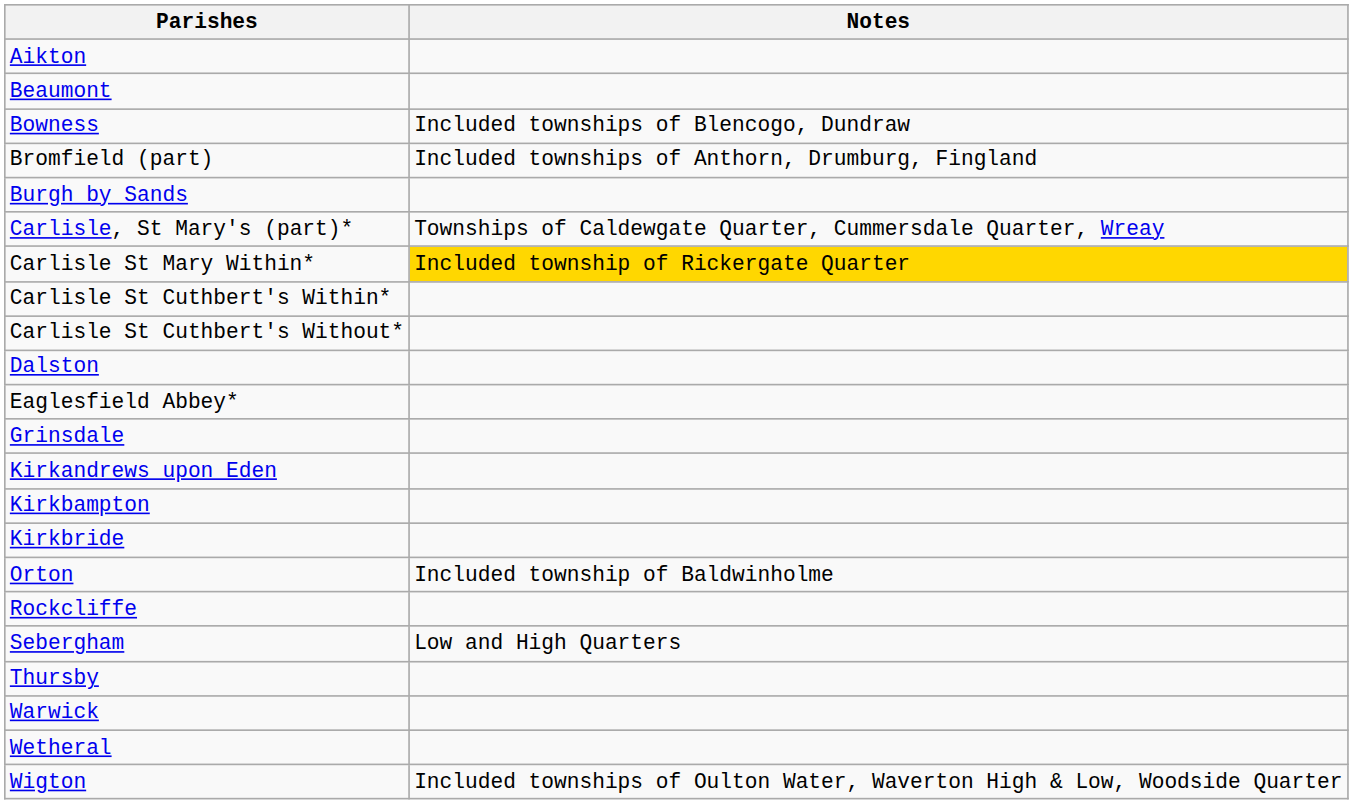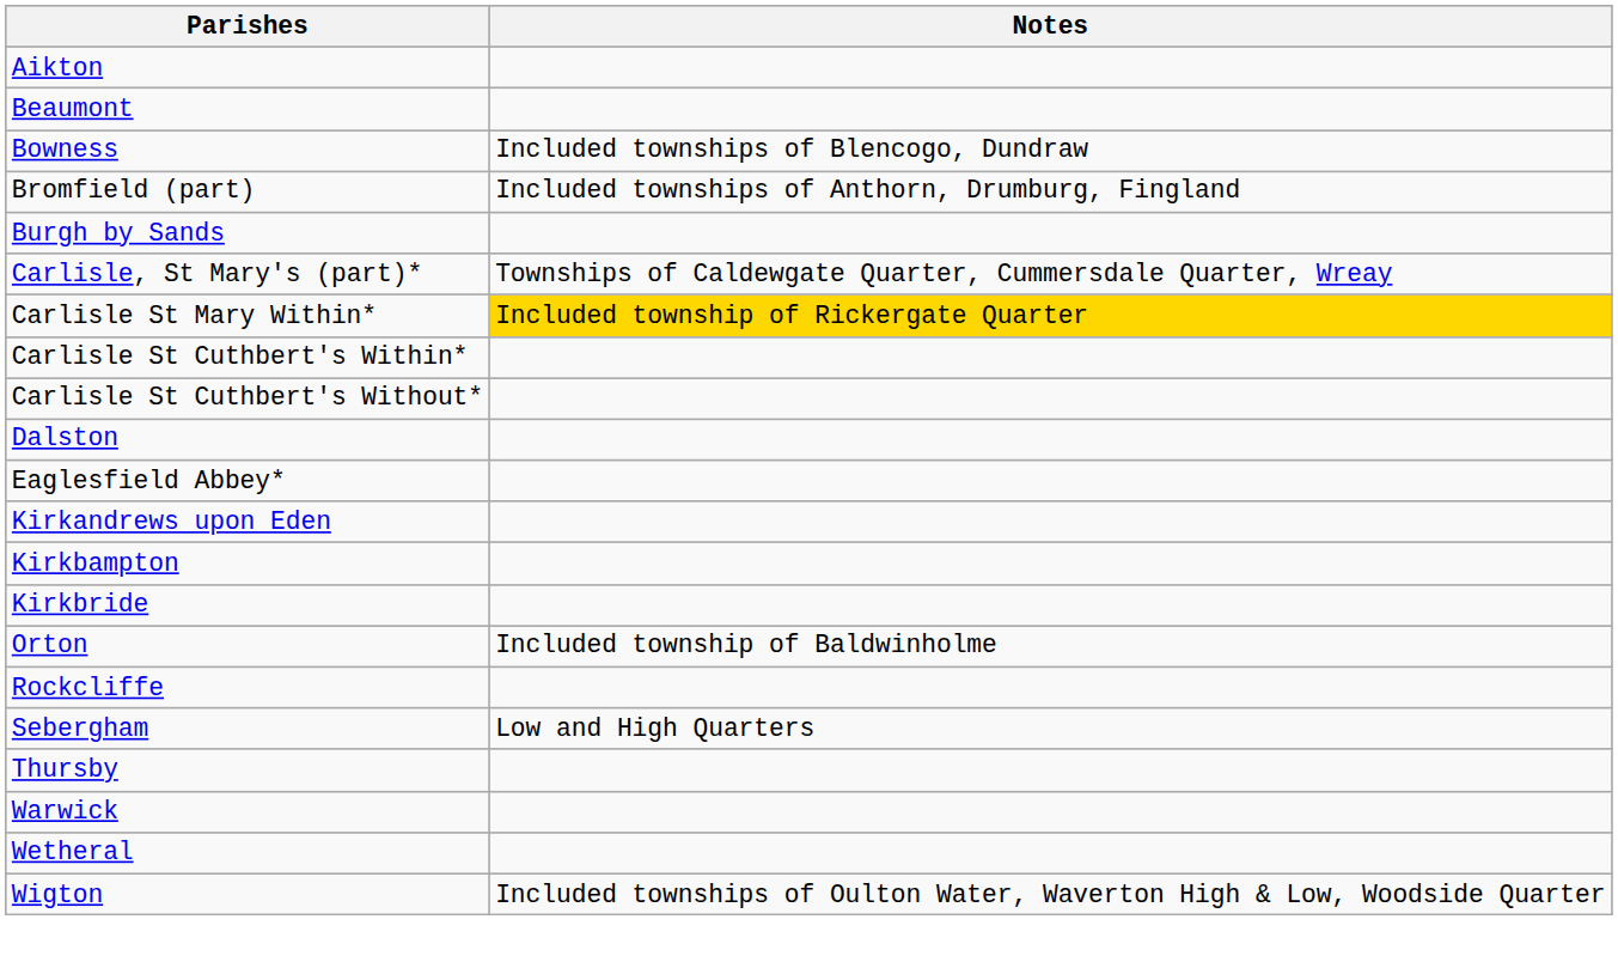 <table class="wikitable">
 <tr>
 <th>Parishes</th>
 <th>Notes</th>
 </tr>
 <tr>
 <td><a href='#'>Aikton</a></td>
 <td></td>
 </tr>
 <tr>
 <td><a href='#'>Beaumont</a></td>
 <td></td>
 </tr>
 <tr>
 <td><a href='#'>Bowness</a></td>
 <td>Included townships of Blencogo, Dundraw</td>
 </tr>
 <tr>
 <td>Bromfield (part)</td>
 <td>Included townships of Anthorn, Drumburg, Fingland</td>
 </tr>
 <tr>
 <td><a href='#'>Burgh by Sands</a></td>
 <td></td>
 </tr>
 <tr>
 <td><a href='#'>Carlisle</a>, St Mary's (part)*</td>
 <td>Townships of Caldewgate Quarter, Cummersdale Quarter, <a href='#'>Wreay</a></td>
 </tr>
 <tr>
 <td>Carlisle St Mary Within*</td>
 <td style="background: gold;">Included township of Rickergate Quarter</td>
 </tr>
 <tr>
 <td>Carlisle St Cuthbert's Within*</td>
 <td></td>
 </tr>
 <tr>
 <td>Carlisle St Cuthbert's Without*</td>
 <td></td>
 </tr>
 <tr>
 <td><a href='#'>Dalston</a></td>
 <td></td>
 </tr>
 <tr>
 <td>Eaglesfield Abbey*</td>
 <td></td>
 </tr>
 <tr>
-<td><a href='#'>Grinsdale</a></td>
-<td></td>
-</tr>
-<tr>
 <td><a href='#'>Kirkandrews upon Eden</a></td>
 <td></td>
 </tr>
 <tr>
 <td><a href='#'>Kirkbampton</a></td>
 <td></td>
 </tr>
 <tr>
 <td><a href='#'>Kirkbride</a></td>
 <td></td>
 </tr>
 <tr>
 <td><a href='#'>Orton</a></td>
 <td>Included township of Baldwinholme</td>
 </tr>
 <tr>
 <td><a href='#'>Rockcliffe</a></td>
 <td></td>
 </tr>
 <tr>
 <td><a href='#'>Sebergham</a></td>
 <td>Low and High Quarters</td>
 </tr>
 <tr>
 <td><a href='#'>Thursby</a></td>
 <td></td>
 </tr>
 <tr>
 <td><a href='#'>Warwick</a></td>
 <td></td>
 </tr>
 <tr>
 <td><a href='#'>Wetheral</a></td>
 <td></td>
 </tr>
 <tr>
 <td><a href='#'>Wigton</a></td>
 <td>Included townships of Oulton Water, Waverton High & Low, Woodside Quarter</td>
 </tr>
 </table>
